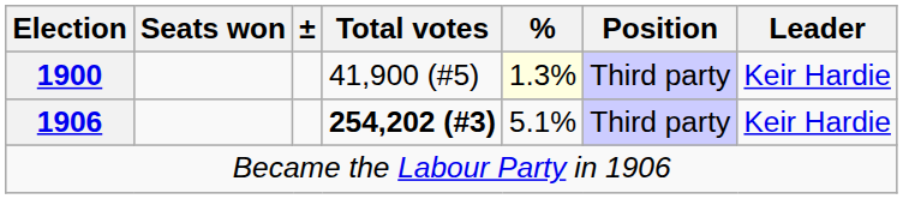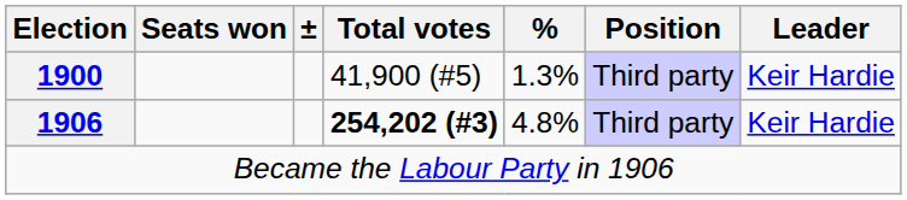 <table class="wikitable sortable">
 <tr>
 <th>Election</th>
 <th>Seats won</th>
 <th>±</th>
 <th>Total votes</th>
 <th>%</th>
 <th>Position</th>
 <th>Leader</th>
 </tr>
 <tr>
 <th><a href='#'>1900</a></th>
 <td></td>
 <td></td>
 <td>41,900 (#5)</td>
-<td style="background: lightyellow;">1.3%</td>
+<td>1.3%</td>
 <td style="background:#ccf;">Third party</td>
 <td><a href='#'>Keir Hardie</a></td>
 </tr>
 <tr>
 <th><a href='#'>1906</a></th>
 <td></td>
 <td></td>
 <td><strong>254,202 (#3)</strong></td>
-<td>5.1%</td>
+<td>4.8%</td>
 <td style="background:#ccf;">Third party</td>
 <td><a href='#'>Keir Hardie</a></td>
 </tr>
 <tr>
 <td colspan="7" style="text-align:center;"><em>Became the <a href='#'>Labour Party</a> in 1906</em></td>
 </tr>
 </table>
